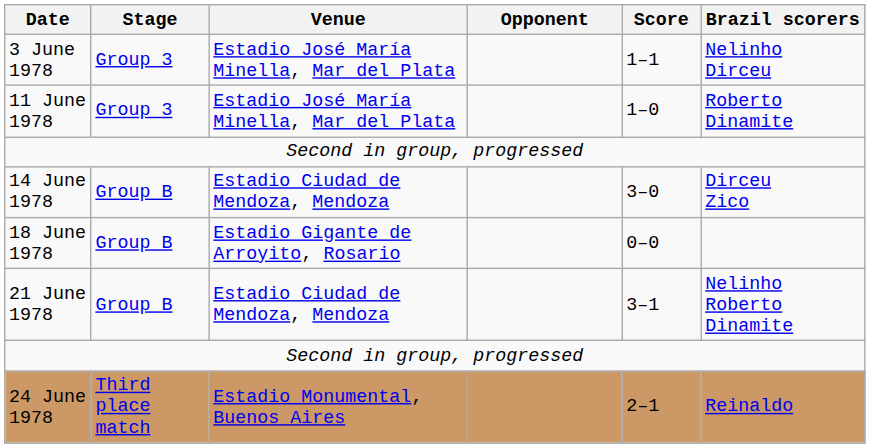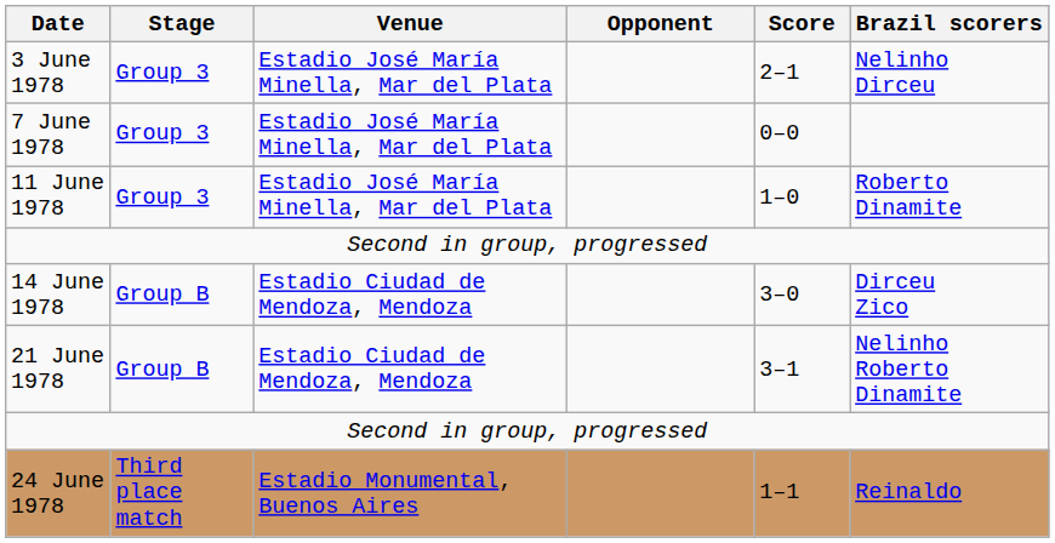 <table class="wikitable">
 <tr>
 <th width=100px>Date</th>
 <th width=150px>Stage</th>
 <th width=350px>Venue</th>
 <th width=180px>Opponent</th>
 <th width=70px>Score</th>
 <th width=200px>Brazil scorers</th>
 </tr>
 <tr>
 <td>3 June 1978</td>
 <td><a href='#'>Group 3</a></td>
 <td><a href='#'>Estadio José María Minella</a>, <a href='#'>Mar del Plata</a></td>
 <td></td>
-<td>1–1</td>
+<td>2–1</td>
 <td><a href='#'>Nelinho</a>  <br> <a href='#'>Dirceu</a> </td>
+</tr>
+<tr>
+<td>7 June 1978</td>
+<td><a href='#'>Group 3</a></td>
+<td><a href='#'>Estadio José María Minella</a>, <a href='#'>Mar del Plata</a></td>
+<td></td>
+<td>0–0</td>
+<td></td>
 </tr>
 <tr>
 <td>11 June 1978</td>
 <td><a href='#'>Group 3</a></td>
 <td><a href='#'>Estadio José María Minella</a>, <a href='#'>Mar del Plata</a></td>
 <td></td>
 <td>1–0</td>
 <td><a href='#'>Roberto Dinamite</a> </td>
 </tr>
 <tr>
 <td colspan="6" style="text-align:center;"><em>Second in group, progressed</em></td>
 </tr>
 <tr>
 <td>14 June 1978</td>
 <td><a href='#'>Group B</a></td>
 <td><a href='#'>Estadio Ciudad de Mendoza</a>, <a href='#'>Mendoza</a></td>
 <td></td>
 <td>3–0</td>
 <td><a href='#'>Dirceu</a>  <br> <a href='#'>Zico</a> </td>
 </tr>
 <tr>
-<td>18 June 1978</td>
-<td><a href='#'>Group B</a></td>
-<td><a href='#'>Estadio Gigante de Arroyito</a>, <a href='#'>Rosario</a></td>
-<td></td>
-<td>0–0</td>
-<td></td>
-</tr>
-<tr>
 <td>21 June 1978</td>
 <td><a href='#'>Group B</a></td>
 <td><a href='#'>Estadio Ciudad de Mendoza</a>, <a href='#'>Mendoza</a></td>
 <td></td>
 <td>3–1</td>
 <td><a href='#'>Nelinho</a>  <br> <a href='#'>Roberto Dinamite</a> </td>
 </tr>
 <tr>
 <td colspan="6" style="text-align:center;"><em>Second in group, progressed</em></td>
 </tr>
 <tr style="background:#c96;">
 <td>24 June 1978</td>
 <td><a href='#'>Third place match</a></td>
 <td><a href='#'>Estadio Monumental</a>, <a href='#'>Buenos Aires</a></td>
 <td></td>
-<td>2–1</td>
+<td>1–1</td>
 <td><a href='#'>Reinaldo</a> </td>
 </tr>
 </table>
